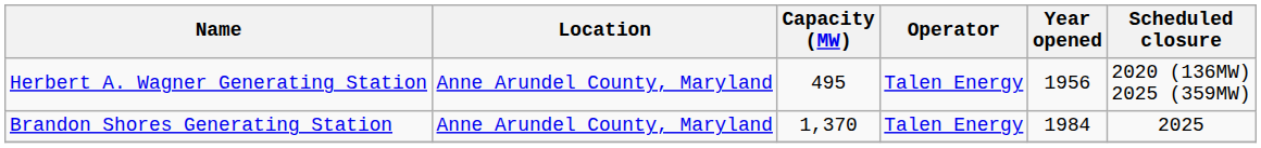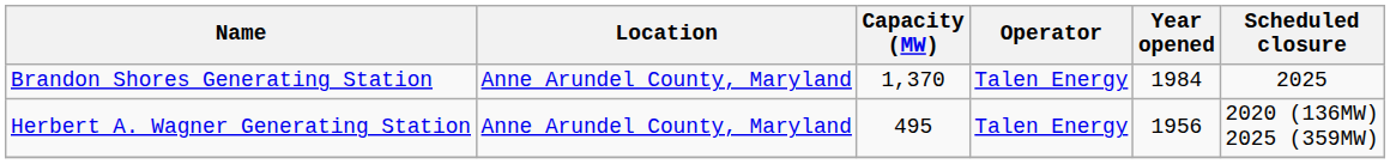 <table class="wikitable sortable" style="font-size:95%;">
 <tr>
 <th>Name</th>
 <th>Location</th>
 <th>Capacity<br>(<a href='#'>MW</a>)</th>
 <th>Operator</th>
 <th>Year<br>opened</th>
 <th>Scheduled<br>closure</th>
 </tr>
 <tr>
+<td><a href='#'>Brandon Shores Generating Station</a></td>
+<td><a href='#'>Anne Arundel County, Maryland</a></td>
+<td align=center>1,370</td>
+<td><a href='#'>Talen Energy</a></td>
+<td align=center>1984</td>
+<td align=center>2025</td>
+</tr>
+<tr>
 <td><a href='#'>Herbert A. Wagner Generating Station</a></td>
 <td><a href='#'>Anne Arundel County, Maryland</a></td>
 <td align=center>495</td>
 <td><a href='#'>Talen Energy</a></td>
 <td align=center>1956</td>
 <td align=center>2020 (136MW)<br>2025 (359MW)</td>
 </tr>
 <tr>
-<td><a href='#'>Brandon Shores Generating Station</a></td>
-<td><a href='#'>Anne Arundel County, Maryland</a></td>
-<td align=center>1,370</td>
-<td><a href='#'>Talen Energy</a></td>
-<td align=center>1984</td>
-<td align=center>2025</td>
-</tr>
-<tr>
 </tr>
 </table>
